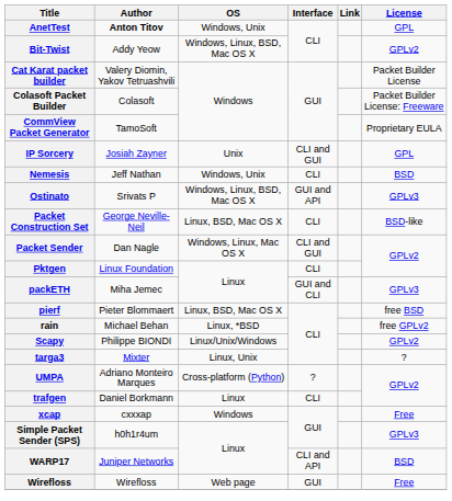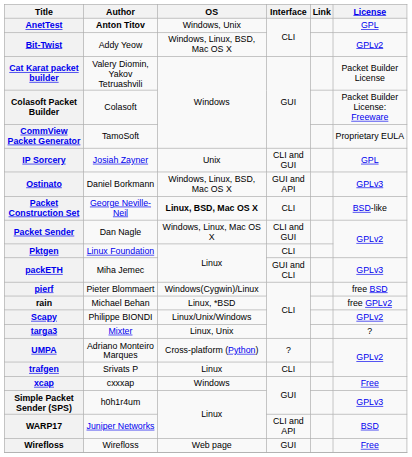 <table class="wikitable sortable" style="width:auto; text-align:center; font-size:smaller; table-layout:fixed;">
 <tr>
 <th>Title</th>
 <th>Author</th>
 <th>OS</th>
 <th>Interface</th>
 <th>Link</th>
 <th><a href='#'>License</a></th>
 </tr>
 <tr>
 <th><a href='#'>AnetTest</a></th>
 <td><strong>Anton Titov</strong></td>
 <td>Windows, Unix</td>
 <td rowspan="2">CLI</td>
 <td></td>
 <td><a href='#'>GPL</a></td>
 </tr>
 <tr>
 <th><a href='#'>Bit-Twist</a></th>
 <td>Addy Yeow</td>
 <td>Windows, Linux, BSD, Mac OS X</td>
 <td></td>
 <td><a href='#'>GPLv2</a></td>
 </tr>
 <tr>
 <th><a href='#'>Cat Karat packet builder</a></th>
 <td>Valery Diomin, Yakov Tetruashvili</td>
 <td rowspan="3">Windows</td>
 <td rowspan="3">GUI</td>
 <td></td>
 <td>Packet Builder License</td>
 </tr>
 <tr>
 <th>Colasoft Packet Builder</th>
 <td>Colasoft</td>
 <td></td>
 <td>Packet Builder License: <a href='#'>Freeware</a></td>
 </tr>
 <tr>
 <th><a href='#'>CommView Packet Generator</a></th>
 <td>TamoSoft</td>
 <td> </td>
 <td>Proprietary EULA</td>
 </tr>
 <tr>
 <th><a href='#'>IP Sorcery</a></th>
 <td><a href='#'>Josiah Zayner</a></td>
 <td>Unix</td>
 <td>CLI and GUI</td>
 <td></td>
 <td><a href='#'>GPL</a></td>
 </tr>
 <tr>
-<th><a href='#'>Nemesis</a></th>
-<td>Jeff Nathan</td>
-<td>Windows, Unix</td>
-<td>CLI</td>
-<td></td>
-<td><a href='#'>BSD</a></td>
-</tr>
-<tr>
 <th><a href='#'>Ostinato</a></th>
-<td>Srivats P</td>
+<td>Daniel Borkmann</td>
 <td>Windows, Linux, BSD, Mac OS X</td>
 <td>GUI and API</td>
 <td></td>
 <td><a href='#'>GPLv3</a></td>
 </tr>
 <tr>
 <th><a href='#'>Packet Construction Set</a></th>
 <td><a href='#'>George Neville-Neil</a></td>
-<td>Linux, BSD, Mac OS X</td>
+<td><strong>Linux, BSD, Mac OS X</strong></td>
 <td>CLI</td>
 <td></td>
 <td><a href='#'>BSD</a>-like</td>
 </tr>
 <tr>
 <th><a href='#'>Packet Sender</a></th>
 <td>Dan Nagle</td>
 <td>Windows, Linux, Mac OS X</td>
 <td>CLI and GUI</td>
 <td></td>
 <td rowspan="2"><a href='#'>GPLv2</a></td>
 </tr>
 <tr>
 <th><a href='#'>Pktgen</a></th>
 <td><a href='#'>Linux Foundation</a></td>
 <td rowspan="2">Linux</td>
 <td>CLI</td>
 <td></td>
 </tr>
 <tr>
 <th><a href='#'>packETH</a></th>
 <td>Miha Jemec</td>
 <td>GUI and CLI</td>
 <td></td>
 <td><a href='#'>GPLv3</a></td>
 </tr>
 <tr>
 <th><a href='#'>pierf</a></th>
 <td>Pieter Blommaert</td>
-<td>Linux, BSD, Mac OS X</td>
+<td>Windows(Cygwin)/Linux</td>
 <td rowspan="4">CLI</td>
 <td></td>
 <td>free <a href='#'>BSD</a></td>
 </tr>
 <tr>
 <th>rain</th>
 <td>Michael Behan</td>
 <td>Linux, *BSD</td>
 <td></td>
 <td>free <a href='#'>GPLv2</a></td>
 </tr>
 <tr>
 <th><a href='#'>Scapy</a></th>
 <td>Philippe BIONDI</td>
 <td>Linux/Unix/Windows</td>
 <td></td>
 <td><a href='#'>GPLv2</a></td>
 </tr>
 <tr>
 <th><a href='#'>targa3</a></th>
 <td><a href='#'>Mixter</a></td>
 <td>Linux, Unix</td>
 <td></td>
 <td>?</td>
 </tr>
 <tr>
 <th><a href='#'>UMPA</a></th>
 <td>Adriano Monteiro Marques</td>
 <td>Cross-platform (<a href='#'>Python</a>)</td>
 <td>?</td>
 <td></td>
 <td rowspan="2"><a href='#'>GPLv2</a></td>
 </tr>
 <tr>
 <th><a href='#'>trafgen</a></th>
-<td>Daniel Borkmann</td>
+<td>Srivats P</td>
 <td>Linux</td>
 <td>CLI</td>
 <td></td>
 </tr>
 <tr>
 <th><a href='#'>xcap</a></th>
 <td>cxxxap</td>
 <td>Windows</td>
 <td rowspan="2">GUI</td>
 <td></td>
 <td><a href='#'>Free</a></td>
 </tr>
 <tr>
 <th>Simple Packet Sender (SPS)</th>
 <td>h0h1r4um</td>
 <td rowspan="2">Linux</td>
 <td></td>
 <td><a href='#'>GPLv3</a></td>
 </tr>
 <tr>
 <th>WARP17</th>
 <td><a href='#'>Juniper Networks</a></td>
 <td>CLI and API</td>
 <td></td>
 <td><a href='#'>BSD</a></td>
 </tr>
 <tr>
 <th>Wirefloss</th>
 <td>Wirefloss</td>
 <td>Web page</td>
 <td>GUI</td>
 <td></td>
 <td><a href='#'>Free</a></td>
 </tr>
 <tr>
 </tr>
 </table>
